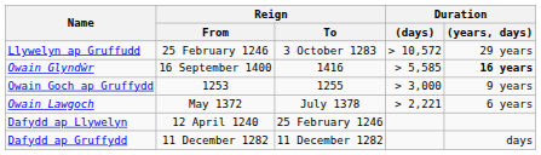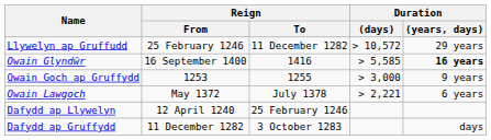 <table class="wikitable" style="text-align:center">
 <tr style="text-align:center">
 <th rowspan=2>Name</th>
 <th colspan=2>Reign</th>
 <th colspan=2>Duration</th>
 </tr>
 <tr>
 <th>From</th>
 <th>To</th>
 <th>(days)</th>
 <th>(years, days)</th>
 </tr>
 <tr>
 <td style="text-align:left"><a href='#'>Llywelyn ap Gruffudd</a></td>
 <td>25 February 1246</td>
-<td>3 October 1283</td>
+<td>11 December 1282</td>
 <td style="text-align:right">> 10,572</td>
 <td style="text-align:right"> 29 years</td>
 </tr>
 <tr>
 <td style="text-align:left"><em><a href='#'>Owain Glyndŵr</a></em> </td>
 <td>16 September 1400</td>
 <td> 1416</td>
 <td style="text-align:right">> 5,585</td>
 <td style="text-align:right"><strong> 16 years</strong></td>
 </tr>
 <tr>
 <td style="text-align:left"><a href='#'>Owain Goch ap Gruffydd</a></td>
 <td>1253</td>
 <td>1255</td>
 <td style="text-align:right">> 3,000</td>
 <td style="text-align:right"> 9 years</td>
 </tr>
 <tr>
 <td style="text-align:left"><em><a href='#'>Owain Lawgoch</a></em> </td>
 <td>May 1372</td>
 <td>July 1378</td>
 <td style="text-align:right">> 2,221</td>
 <td style="text-align:right"> 6 years</td>
 </tr>
 <tr>
 <td style="text-align:left"><a href='#'>Dafydd ap Llywelyn</a></td>
 <td>12 April 1240</td>
 <td>25 February 1246</td>
 <td style="text-align:right"></td>
 <td style="text-align:right"></td>
 </tr>
 <tr>
 <td style="text-align:left"><a href='#'>Dafydd ap Gruffydd</a></td>
 <td>11 December 1282</td>
-<td>11 December 1282</td>
+<td>3 October 1283</td>
 <td style="text-align:right"></td>
 <td style="text-align:right"> days</td>
 </tr>
 </table>
